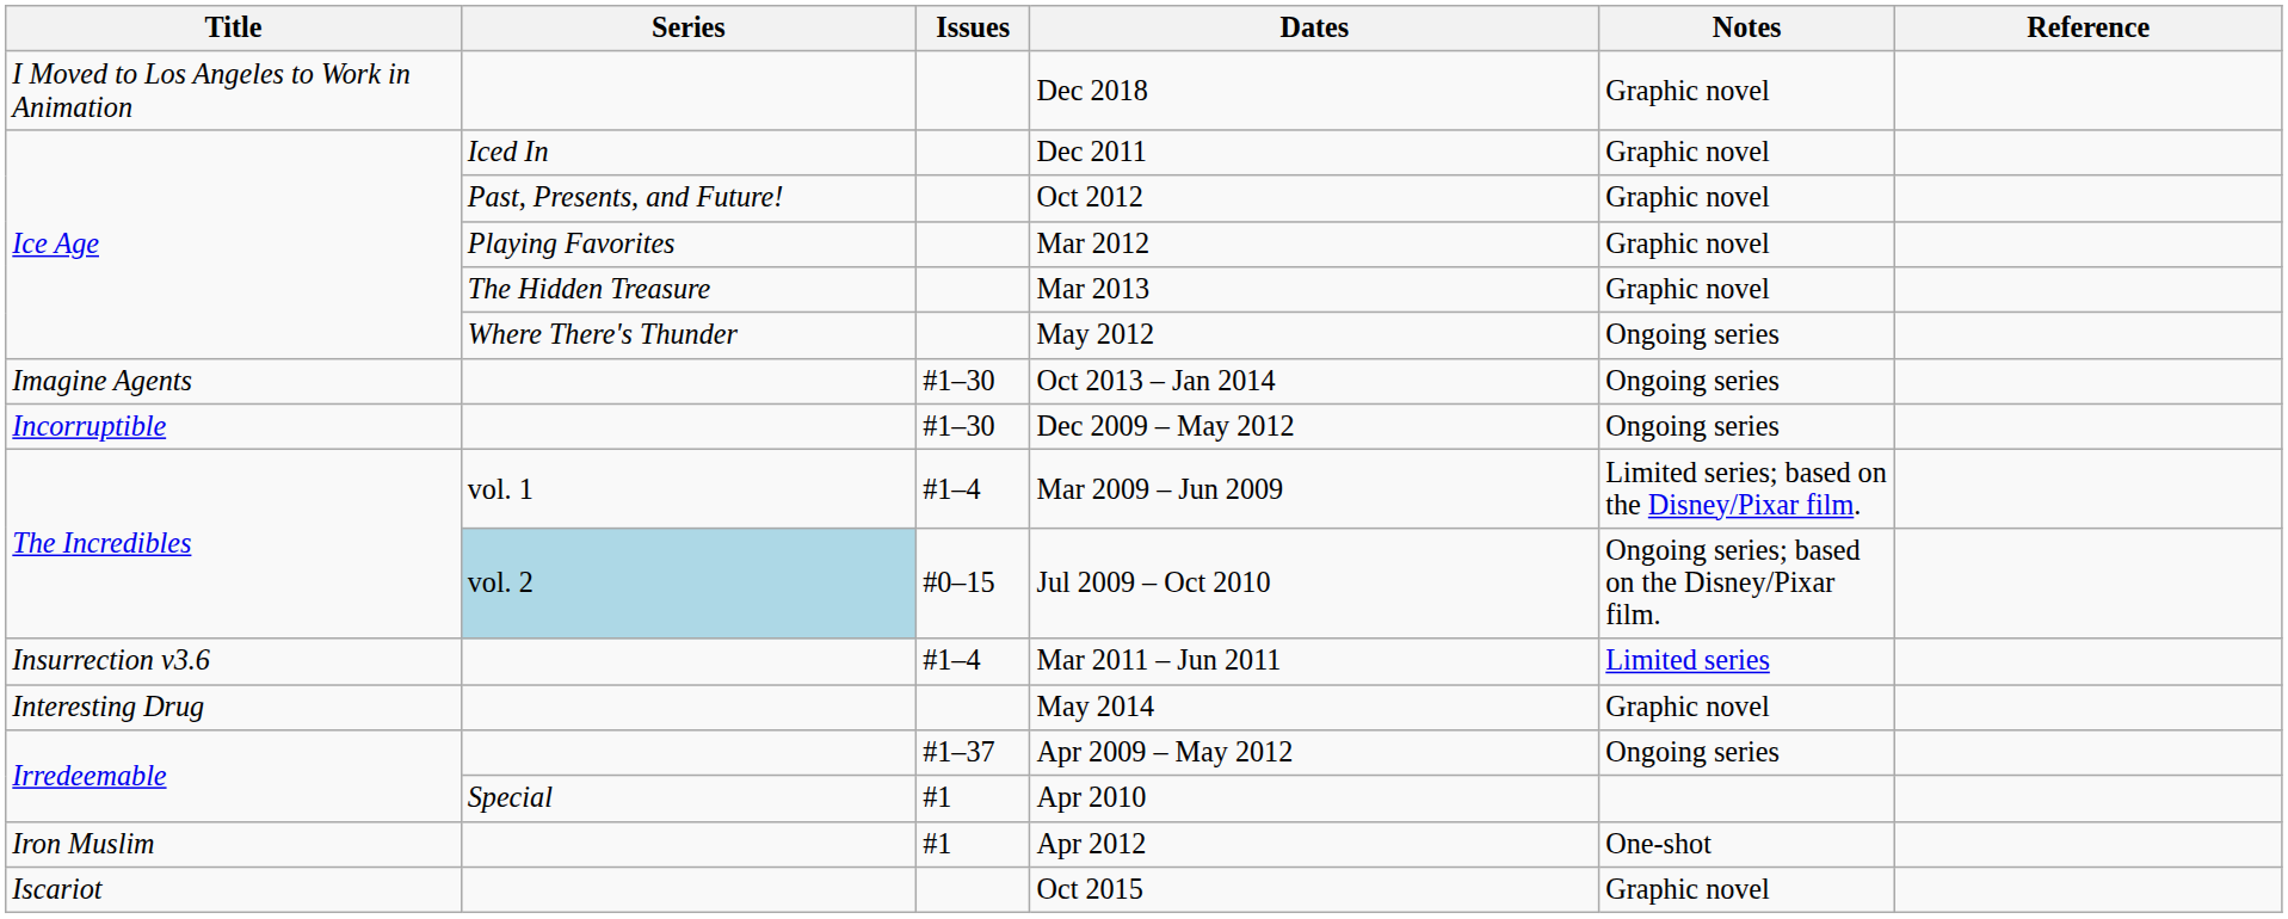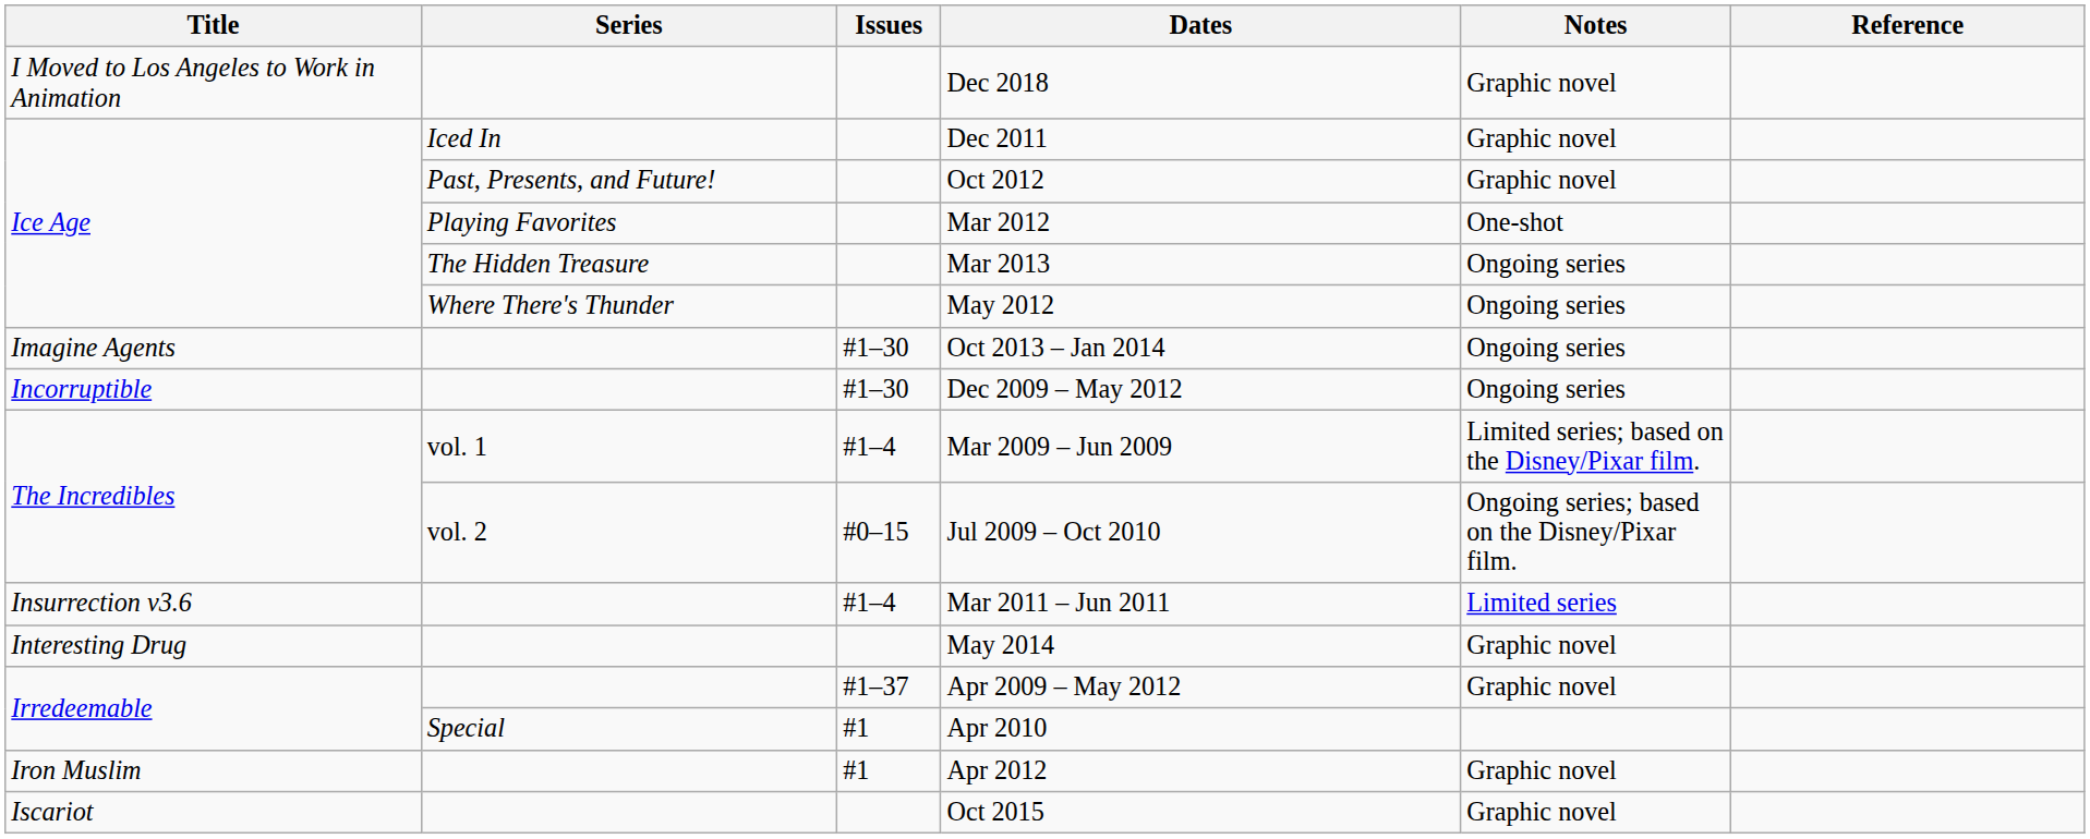 <table class="wikitable sortable" style="width:100%;">
 <tr>
 <th width=20%>Title</th>
 <th width=20%>Series</th>
 <th width=5%>Issues</th>
 <th width=25%>Dates</th>
 <th width=13%>Notes</th>
 <th>Reference</th>
 </tr>
 <tr>
 <td><em>I Moved to Los Angeles to Work in Animation</em></td>
 <td></td>
 <td></td>
 <td>Dec 2018</td>
 <td>Graphic novel</td>
 <td></td>
 </tr>
 <tr>
 <td rowspan="5"><em><a href='#'>Ice Age</a></em></td>
 <td><em>Iced In</em></td>
 <td></td>
 <td>Dec 2011</td>
 <td>Graphic novel</td>
 <td></td>
 </tr>
 <tr>
 <td><em>Past, Presents, and Future!</em></td>
 <td></td>
 <td>Oct 2012</td>
 <td>Graphic novel</td>
 <td></td>
 </tr>
 <tr>
 <td><em>Playing Favorites</em></td>
 <td></td>
 <td>Mar 2012</td>
-<td>Graphic novel</td>
+<td>One-shot</td>
 <td></td>
 </tr>
 <tr>
 <td><em>The Hidden Treasure</em></td>
 <td></td>
 <td>Mar 2013</td>
-<td>Graphic novel</td>
+<td>Ongoing series</td>
 <td></td>
 </tr>
 <tr>
 <td><em>Where There's Thunder</em></td>
 <td></td>
 <td>May 2012</td>
 <td>Ongoing series</td>
 <td></td>
 </tr>
 <tr>
 <td><em>Imagine Agents</em></td>
 <td></td>
 <td>#1–30</td>
 <td>Oct 2013 – Jan 2014</td>
 <td>Ongoing series</td>
 <td></td>
 </tr>
 <tr>
 <td><em><a href='#'>Incorruptible</a></em></td>
 <td></td>
 <td>#1–30</td>
 <td>Dec 2009 – May 2012</td>
 <td>Ongoing series</td>
 <td></td>
 </tr>
 <tr>
 <td rowspan="2"><em><a href='#'>The Incredibles</a></em></td>
 <td>vol. 1</td>
 <td>#1–4</td>
 <td>Mar 2009 – Jun 2009</td>
 <td>Limited series; based on the <a href='#'>Disney/Pixar film</a>.</td>
 <td></td>
 </tr>
 <tr>
-<td style="background: lightblue;">vol. 2</td>
+<td>vol. 2</td>
 <td>#0–15</td>
 <td>Jul 2009 – Oct 2010</td>
 <td>Ongoing series; based on the Disney/Pixar film.</td>
 <td></td>
 </tr>
 <tr>
 <td><em>Insurrection v3.6</em></td>
 <td></td>
 <td>#1–4</td>
 <td>Mar 2011 – Jun 2011</td>
 <td><a href='#'>Limited series</a></td>
 <td></td>
 </tr>
 <tr>
 <td><em>Interesting Drug</em></td>
 <td></td>
 <td></td>
 <td>May 2014</td>
 <td>Graphic novel</td>
 <td></td>
 </tr>
 <tr>
 <td rowspan="2"><em><a href='#'>Irredeemable</a></em></td>
 <td></td>
 <td>#1–37</td>
 <td>Apr 2009 – May 2012</td>
-<td>Ongoing series</td>
+<td>Graphic novel</td>
 <td></td>
 </tr>
 <tr>
 <td><em>Special</em></td>
 <td>#1</td>
 <td>Apr 2010</td>
 <td></td>
 <td></td>
 </tr>
 <tr>
 <td><em>Iron Muslim</em></td>
 <td></td>
 <td>#1</td>
 <td>Apr 2012</td>
-<td>One-shot</td>
+<td>Graphic novel</td>
 <td></td>
 </tr>
 <tr>
 <td><em>Iscariot</em></td>
 <td></td>
 <td></td>
 <td>Oct 2015</td>
 <td>Graphic novel</td>
 <td></td>
 </tr>
 </table>
